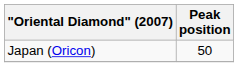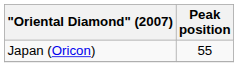 <table class="wikitable">
 <tr>
 <th align="left">"Oriental Diamond" (2007)</th>
 <th align="left">Peak<br>position</th>
 </tr>
 <tr>
 <td align="left">Japan (<a href='#'>Oricon</a>)</td>
-<td align="center">50</td>
+<td align="center">55</td>
 </tr>
 <tr>
 </tr>
 </table>
